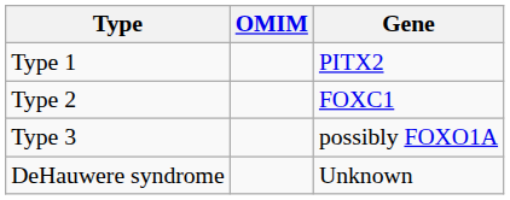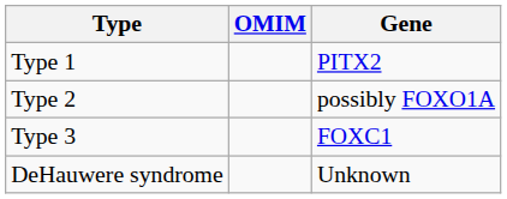 <table class="wikitable">
 <tr>
 <th>Type</th>
 <th><a href='#'>OMIM</a></th>
 <th>Gene</th>
 </tr>
 <tr>
 <td>Type 1</td>
 <td></td>
 <td><a href='#'>PITX2</a></td>
 </tr>
 <tr>
 <td>Type 2</td>
 <td></td>
-<td><a href='#'>FOXC1</a></td>
+<td>possibly <a href='#'>FOXO1A</a></td>
 </tr>
 <tr>
 <td>Type 3</td>
 <td></td>
-<td>possibly <a href='#'>FOXO1A</a></td>
+<td><a href='#'>FOXC1</a></td>
 </tr>
 <tr>
 <td>DeHauwere syndrome</td>
 <td></td>
 <td>Unknown</td>
 </tr>
 </table>
